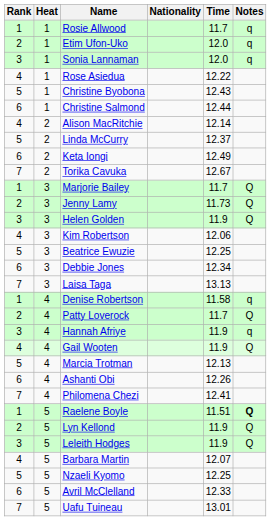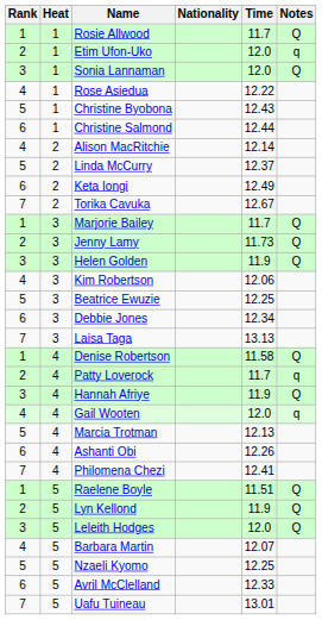 <table class="wikitable sortable" style="text-align:center;">
 <tr>
 <th scope=col>Rank</th>
 <th scope=col>Heat</th>
 <th scope=col>Name</th>
 <th scope=col>Nationality</th>
 <th scope=col>Time</th>
 <th scope=col>Notes</th>
 </tr>
 <tr style="background-color:#ccffcc;">
 <td>1</td>
 <td>1</td>
 <td style="text-align:left;"><a href='#'>Rosie Allwood</a></td>
 <td style="text-align:left;"></td>
 <td>11.7</td>
-<td>q</td>
+<td>Q</td>
 </tr>
 <tr style="background-color:#ccffcc;">
 <td>2</td>
 <td>1</td>
 <td style="text-align:left;"><a href='#'>Etim Ufon-Uko</a></td>
 <td style="text-align:left;"></td>
 <td>12.0</td>
 <td>q</td>
 </tr>
 <tr style="background-color:#ccffcc;">
 <td>3</td>
 <td>1</td>
 <td style="text-align:left;"><a href='#'>Sonia Lannaman</a></td>
 <td style="text-align:left;"></td>
 <td>12.0</td>
-<td>q</td>
+<td>Q</td>
 </tr>
 <tr>
 <td>4</td>
 <td>1</td>
 <td style="text-align:left;"><a href='#'>Rose Asiedua</a></td>
 <td style="text-align:left;"></td>
 <td>12.22</td>
 <td></td>
 </tr>
 <tr>
 <td>5</td>
 <td>1</td>
 <td style="text-align:left;"><a href='#'>Christine Byobona</a></td>
 <td style="text-align:left;"></td>
 <td>12.43</td>
 <td></td>
 </tr>
 <tr>
 <td>6</td>
 <td>1</td>
 <td style="text-align:left;"><a href='#'>Christine Salmond</a></td>
 <td style="text-align:left;"></td>
 <td>12.44</td>
 <td></td>
 </tr>
 <tr>
 <td>4</td>
 <td>2</td>
 <td style="text-align:left;"><a href='#'>Alison MacRitchie</a></td>
 <td style="text-align:left;"></td>
 <td>12.14</td>
 <td></td>
 </tr>
 <tr>
 <td>5</td>
 <td>2</td>
 <td style="text-align:left;"><a href='#'>Linda McCurry</a></td>
 <td style="text-align:left;"></td>
 <td>12.37</td>
 <td></td>
 </tr>
 <tr>
 <td>6</td>
 <td>2</td>
 <td style="text-align:left;"><a href='#'>Keta Iongi</a></td>
 <td style="text-align:left;"></td>
 <td>12.49</td>
 <td></td>
 </tr>
 <tr>
 <td>7</td>
 <td>2</td>
 <td style="text-align:left;"><a href='#'>Torika Cavuka</a></td>
 <td style="text-align:left;"></td>
 <td>12.67</td>
 <td></td>
 </tr>
 <tr style="background-color:#ccffcc;">
 <td>1</td>
 <td>3</td>
 <td style="text-align:left;"><a href='#'>Marjorie Bailey</a></td>
 <td style="text-align:left;"></td>
 <td>11.7</td>
 <td>Q</td>
 </tr>
 <tr style="background-color:#ccffcc;">
 <td>2</td>
 <td>3</td>
 <td style="text-align:left;"><a href='#'>Jenny Lamy</a></td>
 <td style="text-align:left;"></td>
 <td>11.73</td>
 <td>Q</td>
 </tr>
 <tr style="background-color:#ccffcc;">
 <td>3</td>
 <td>3</td>
 <td style="text-align:left;"><a href='#'>Helen Golden</a></td>
 <td style="text-align:left;"></td>
 <td>11.9</td>
 <td>Q</td>
 </tr>
 <tr>
 <td>4</td>
 <td>3</td>
 <td style="text-align:left;"><a href='#'>Kim Robertson</a></td>
 <td style="text-align:left;"></td>
 <td>12.06</td>
 <td></td>
 </tr>
 <tr>
 <td>5</td>
 <td>3</td>
 <td style="text-align:left;"><a href='#'>Beatrice Ewuzie</a></td>
 <td style="text-align:left;"></td>
 <td>12.25</td>
 <td></td>
 </tr>
 <tr>
 <td>6</td>
 <td>3</td>
 <td style="text-align:left;"><a href='#'>Debbie Jones</a></td>
 <td style="text-align:left;"></td>
 <td>12.34</td>
 <td></td>
 </tr>
 <tr>
 <td>7</td>
 <td>3</td>
 <td style="text-align:left;"><a href='#'>Laisa Taga</a></td>
 <td style="text-align:left;"></td>
 <td>13.13</td>
 <td></td>
 </tr>
 <tr style="background-color:#ccffcc;">
 <td>1</td>
 <td>4</td>
 <td style="text-align:left;"><a href='#'>Denise Robertson</a></td>
 <td style="text-align:left;"></td>
 <td>11.58</td>
-<td>q</td>
+<td>Q</td>
 </tr>
 <tr style="background-color:#ccffcc;">
 <td>2</td>
 <td>4</td>
 <td style="text-align:left;"><a href='#'>Patty Loverock</a></td>
 <td style="text-align:left;"></td>
 <td>11.7</td>
-<td>Q</td>
+<td>q</td>
 </tr>
 <tr style="background-color:#ccffcc;">
 <td>3</td>
 <td>4</td>
 <td style="text-align:left;"><a href='#'>Hannah Afriye</a></td>
 <td style="text-align:left;"></td>
 <td>11.9</td>
-<td>q</td>
+<td>Q</td>
 </tr>
 <tr style="background-color:#ddffdd;">
 <td>4</td>
 <td>4</td>
 <td style="text-align:left;"><a href='#'>Gail Wooten</a></td>
 <td style="text-align:left;"></td>
-<td>11.9</td>
-<td>Q</td>
+<td>12.0</td>
+<td>q</td>
 </tr>
 <tr>
 <td>5</td>
 <td>4</td>
 <td style="text-align:left;"><a href='#'>Marcia Trotman</a></td>
 <td style="text-align:left;"></td>
 <td>12.13</td>
 <td></td>
 </tr>
 <tr>
 <td>6</td>
 <td>4</td>
 <td style="text-align:left;"><a href='#'>Ashanti Obi</a></td>
 <td style="text-align:left;"></td>
 <td>12.26</td>
 <td></td>
 </tr>
 <tr>
 <td>7</td>
 <td>4</td>
 <td style="text-align:left;"><a href='#'>Philomena Chezi</a></td>
 <td style="text-align:left;"></td>
 <td>12.41</td>
 <td></td>
 </tr>
 <tr style="background-color:#ccffcc;">
 <td>1</td>
 <td>5</td>
 <td style="text-align:left;"><a href='#'>Raelene Boyle</a></td>
 <td style="text-align:left;"></td>
 <td>11.51</td>
-<td><strong>Q</strong></td>
+<td>Q</td>
 </tr>
 <tr style="background-color:#ccffcc;">
 <td>2</td>
 <td>5</td>
 <td style="text-align:left;"><a href='#'>Lyn Kellond</a></td>
 <td style="text-align:left;"></td>
 <td>11.9</td>
 <td>Q</td>
 </tr>
 <tr style="background-color:#ccffcc;">
 <td>3</td>
 <td>5</td>
 <td style="text-align:left;"><a href='#'>Leleith Hodges</a></td>
 <td style="text-align:left;"></td>
-<td>11.9</td>
+<td>12.0</td>
 <td>Q</td>
 </tr>
 <tr>
 <td>4</td>
 <td>5</td>
 <td style="text-align:left;"><a href='#'>Barbara Martin</a></td>
 <td style="text-align:left;"></td>
 <td>12.07</td>
 <td></td>
 </tr>
 <tr>
 <td>5</td>
 <td>5</td>
 <td style="text-align:left;"><a href='#'>Nzaeli Kyomo</a></td>
 <td style="text-align:left;"></td>
 <td>12.25</td>
 <td></td>
 </tr>
 <tr>
 <td>6</td>
 <td>5</td>
 <td style="text-align:left;"><a href='#'>Avril McClelland</a></td>
 <td style="text-align:left;"></td>
 <td>12.33</td>
 <td></td>
 </tr>
 <tr>
 <td>7</td>
 <td>5</td>
 <td style="text-align:left;"><a href='#'>Uafu Tuineau</a></td>
 <td style="text-align:left;"></td>
 <td>13.01</td>
 <td></td>
 </tr>
 </table>
